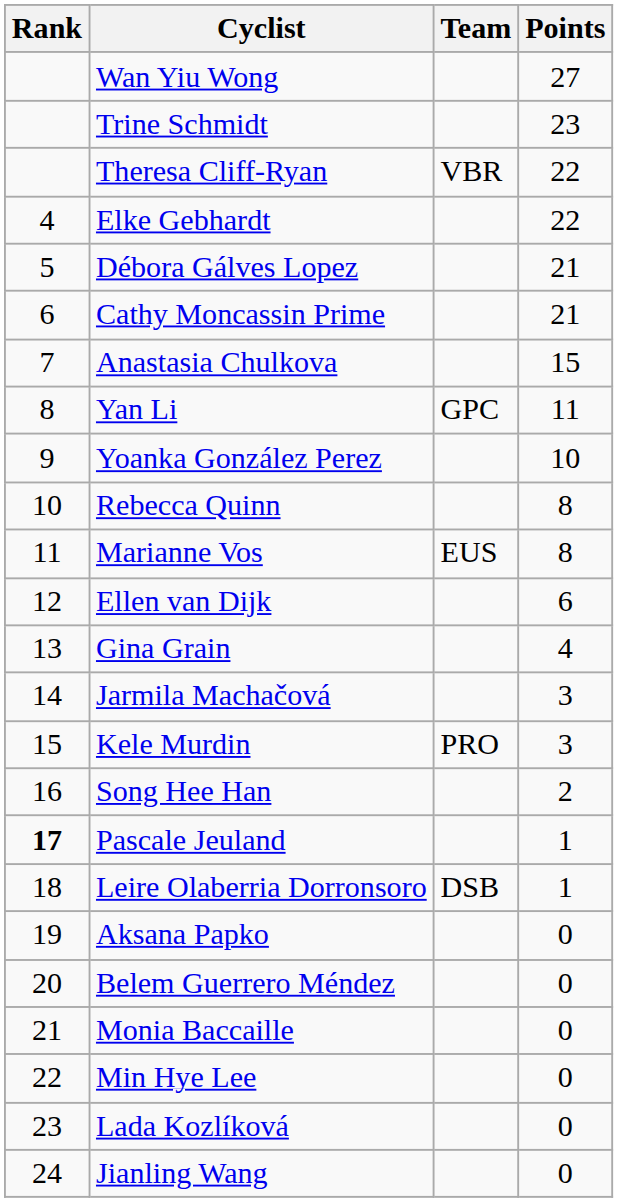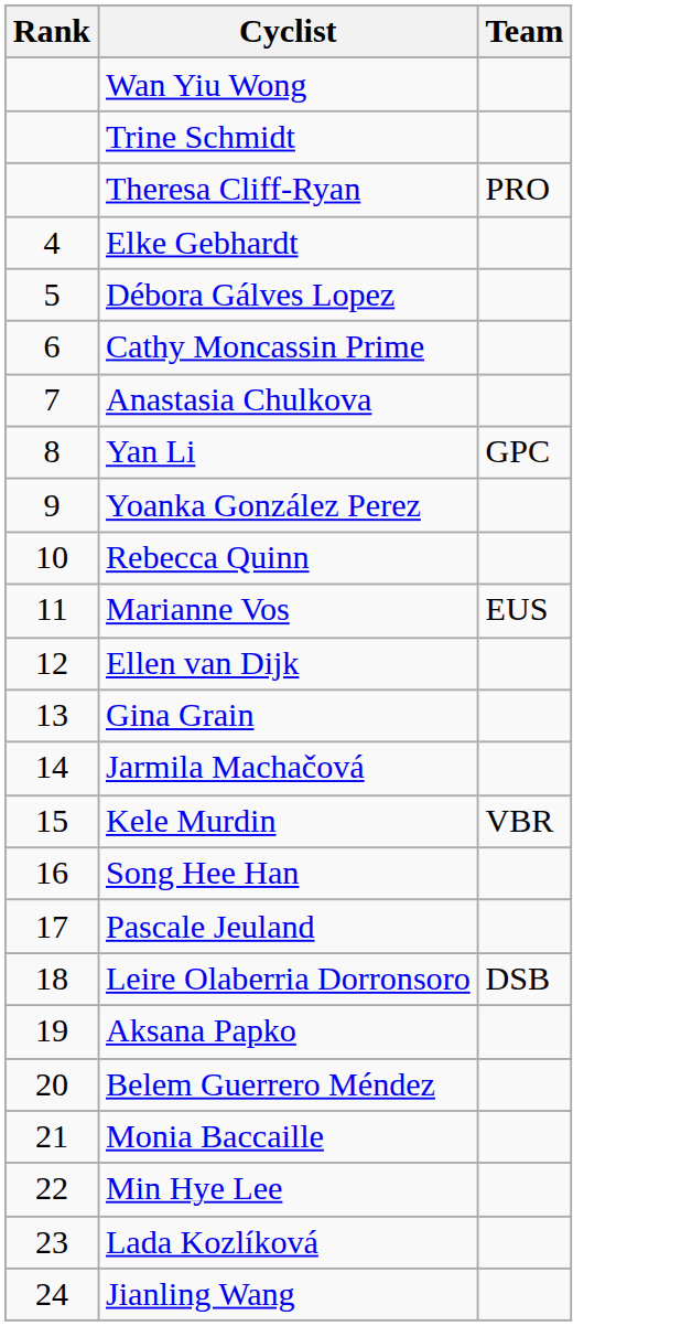 <table class="wikitable sortable" style="text-align:center;">
 <tr>
 <th>Rank</th>
 <th class="unsortable">Cyclist</th>
 <th>Team</th>
-<th class="unsortable">Points</th>
 </tr>
 <tr>
 <td align=center></td>
 <td align=left><a href='#'>Wan Yiu Wong</a></td>
 <td align=left></td>
-<td>27</td>
 </tr>
 <tr>
 <td align=center></td>
 <td align=left><a href='#'>Trine Schmidt</a></td>
 <td align=left></td>
-<td>23</td>
 </tr>
 <tr>
 <td align=center></td>
 <td align=left><a href='#'>Theresa Cliff-Ryan</a></td>
-<td align=left>VBR</td>
-<td>22</td>
+<td align=left>PRO</td>
 </tr>
 <tr>
 <td align=center>4</td>
 <td align=left><a href='#'>Elke Gebhardt</a></td>
 <td align=left></td>
-<td>22</td>
 </tr>
 <tr>
 <td align=center>5</td>
 <td align=left><a href='#'>Débora Gálves Lopez</a></td>
 <td align=left></td>
-<td>21</td>
 </tr>
 <tr>
 <td align=center>6</td>
 <td align=left><a href='#'>Cathy Moncassin Prime</a></td>
 <td align=left></td>
-<td>21</td>
 </tr>
 <tr>
 <td align=center>7</td>
 <td align=left><a href='#'>Anastasia Chulkova</a></td>
 <td align=left></td>
-<td>15</td>
 </tr>
 <tr>
 <td align=center>8</td>
 <td align=left><a href='#'>Yan Li</a></td>
 <td align=left>GPC</td>
-<td>11</td>
 </tr>
 <tr>
 <td align=center>9</td>
 <td align=left><a href='#'>Yoanka González Perez</a></td>
 <td align=left></td>
-<td>10</td>
 </tr>
 <tr>
 <td align=center>10</td>
 <td align=left><a href='#'>Rebecca Quinn</a></td>
 <td align=left></td>
-<td>8</td>
 </tr>
 <tr>
 <td align=center>11</td>
 <td align=left><a href='#'>Marianne Vos</a></td>
 <td align=left>EUS</td>
-<td>8</td>
 </tr>
 <tr>
 <td align=center>12</td>
 <td align=left><a href='#'>Ellen van Dijk</a></td>
 <td align=left></td>
-<td>6</td>
 </tr>
 <tr>
 <td align=center>13</td>
 <td align=left><a href='#'>Gina Grain</a></td>
 <td align=left></td>
-<td>4</td>
 </tr>
 <tr>
 <td align=center>14</td>
 <td align=left><a href='#'>Jarmila Machačová</a></td>
 <td align=left></td>
-<td>3</td>
 </tr>
 <tr>
 <td align=center>15</td>
 <td align=left><a href='#'>Kele Murdin</a></td>
-<td align=left>PRO</td>
-<td>3</td>
+<td align=left>VBR</td>
 </tr>
 <tr>
 <td align=center>16</td>
 <td align=left><a href='#'>Song Hee Han</a></td>
 <td align=left></td>
-<td>2</td>
 </tr>
 <tr>
-<td align=center><strong>17</strong></td>
+<td align=center>17</td>
 <td align=left><a href='#'>Pascale Jeuland</a></td>
 <td align=left></td>
-<td>1</td>
 </tr>
 <tr>
 <td align=center>18</td>
 <td align=left><a href='#'>Leire Olaberria Dorronsoro</a></td>
 <td align=left>DSB</td>
-<td>1</td>
 </tr>
 <tr>
 <td align=center>19</td>
 <td align=left><a href='#'>Aksana Papko</a></td>
 <td align=left></td>
-<td>0</td>
 </tr>
 <tr>
 <td align=center>20</td>
 <td align=left><a href='#'>Belem Guerrero Méndez</a></td>
 <td align=left></td>
-<td>0</td>
 </tr>
 <tr>
 <td align=center>21</td>
 <td align=left><a href='#'>Monia Baccaille</a></td>
 <td align=left></td>
-<td>0</td>
 </tr>
 <tr>
 <td align=center>22</td>
 <td align=left><a href='#'>Min Hye Lee</a></td>
 <td align=left></td>
-<td>0</td>
 </tr>
 <tr>
 <td align=center>23</td>
 <td align=left><a href='#'>Lada Kozlíková</a></td>
 <td align=left></td>
-<td>0</td>
 </tr>
 <tr>
 <td align=center>24</td>
 <td align=left><a href='#'>Jianling Wang</a></td>
 <td align=left></td>
-<td>0</td>
 </tr>
 </table>
